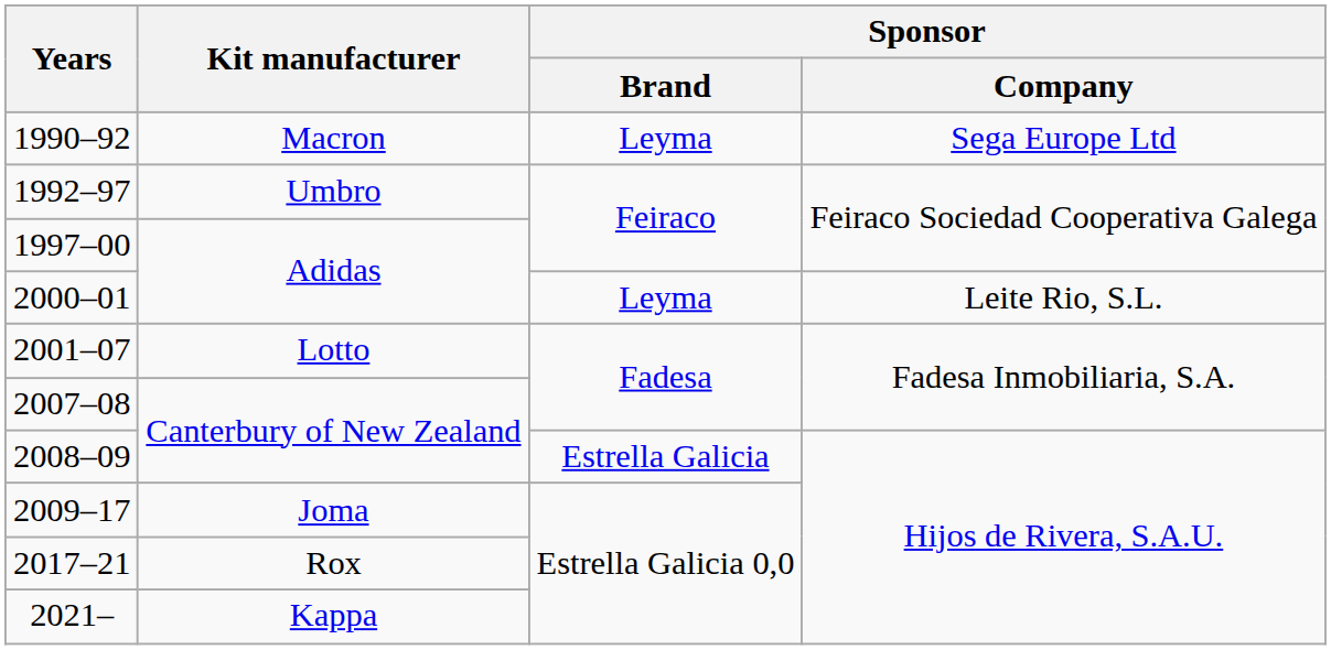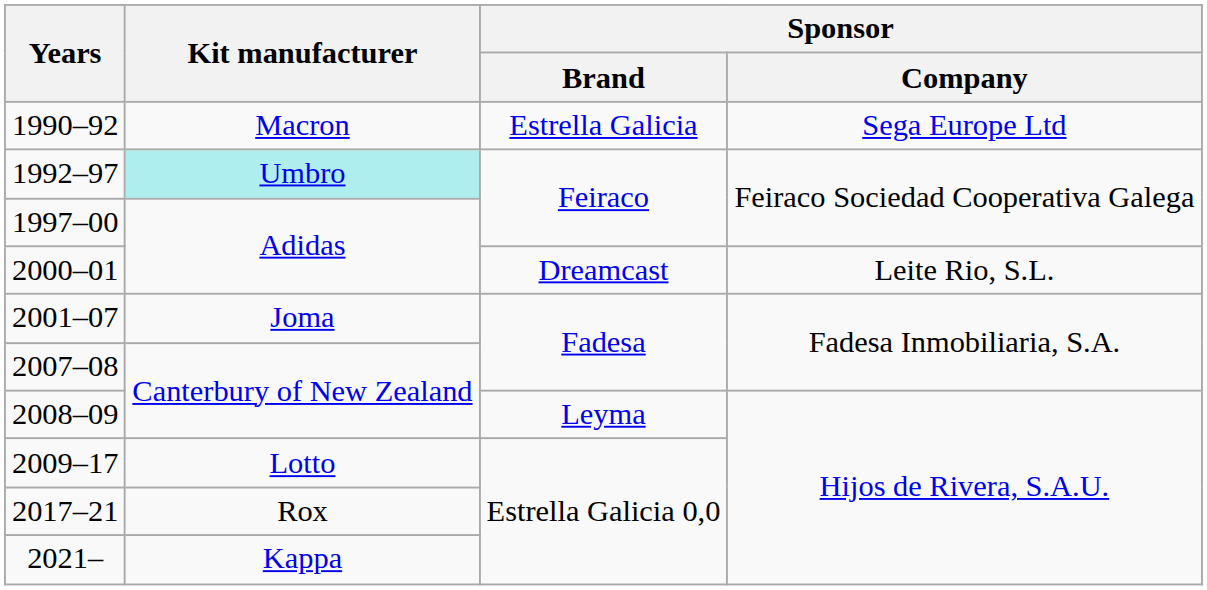 <table class="wikitable" style="text-align: center">
 <tr>
 <th rowspan="2">Years</th>
 <th rowspan="2">Kit manufacturer</th>
 <th colspan="2">Sponsor</th>
 </tr>
 <tr>
 <th>Brand</th>
 <th>Company</th>
 </tr>
 <tr>
 <td>1990–92</td>
 <td><a href='#'>Macron</a></td>
-<td><a href='#'>Leyma</a></td>
+<td><a href='#'>Estrella Galicia</a></td>
 <td><a href='#'>Sega Europe Ltd</a></td>
 </tr>
 <tr>
 <td>1992–97</td>
-<td><a href='#'>Umbro</a></td>
+<td style="background: paleturquoise;"><a href='#'>Umbro</a></td>
 <td rowspan=2><a href='#'>Feiraco</a></td>
 <td rowspan=2>Feiraco Sociedad Cooperativa Galega</td>
 </tr>
 <tr>
 <td>1997–00</td>
 <td rowspan=2><a href='#'>Adidas</a></td>
 </tr>
 <tr>
 <td>2000–01</td>
-<td><a href='#'>Leyma</a></td>
+<td><a href='#'>Dreamcast</a></td>
 <td>Leite Rio, S.L.</td>
 </tr>
 <tr>
 <td>2001–07</td>
-<td><a href='#'>Lotto</a></td>
+<td><a href='#'>Joma</a></td>
 <td rowspan=2><a href='#'>Fadesa</a></td>
 <td rowspan=2>Fadesa Inmobiliaria, S.A.</td>
 </tr>
 <tr>
 <td>2007–08</td>
 <td rowspan=2><a href='#'>Canterbury of New Zealand</a></td>
 </tr>
 <tr>
 <td>2008–09</td>
-<td><a href='#'>Estrella Galicia</a></td>
+<td><a href='#'>Leyma</a></td>
 <td rowspan="4"><a href='#'>Hijos de Rivera, S.A.U.</a></td>
 </tr>
 <tr>
 <td>2009–17</td>
-<td><a href='#'>Joma</a></td>
+<td><a href='#'>Lotto</a></td>
 <td rowspan=3>Estrella Galicia 0,0</td>
 </tr>
 <tr>
 <td>2017–21</td>
 <td>Rox</td>
 </tr>
 <tr>
 <td>2021–</td>
 <td><a href='#'>Kappa</a></td>
 </tr>
 </table>
